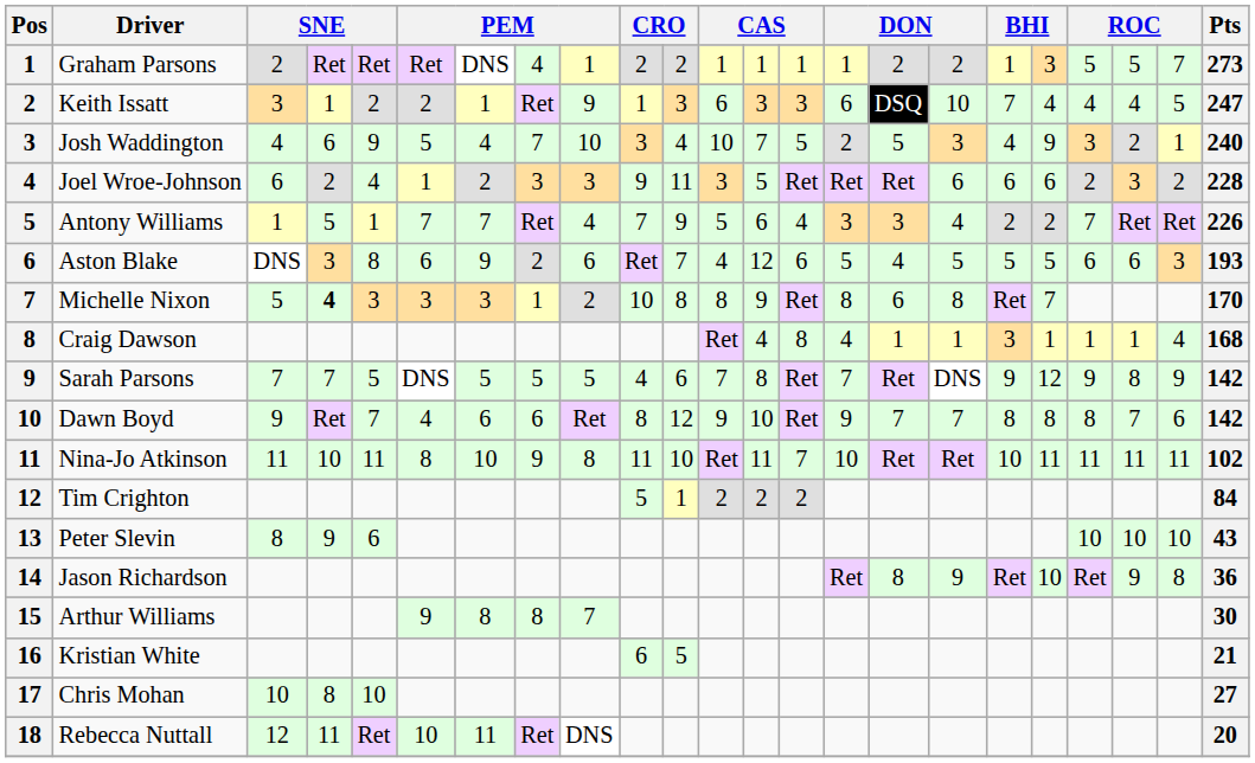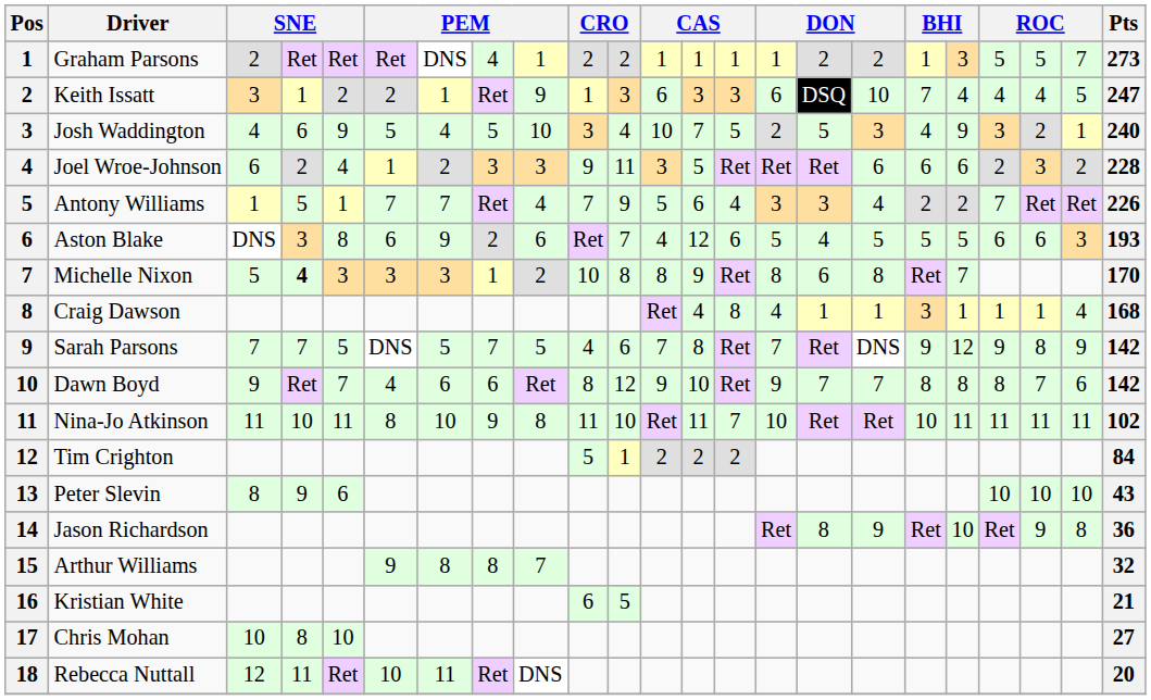 <table class="wikitable" style="font-size: 80%; text-align: center;">
 <tr valign="top">
 <th valign="middle">Pos</th>
 <th valign="middle">Driver</th>
 <th colspan="3"><a href='#'>SNE</a></th>
 <th colspan="4"><a href='#'>PEM</a></th>
 <th colspan="2"><a href='#'>CRO</a></th>
 <th colspan="3"><a href='#'>CAS</a></th>
 <th colspan="3"><a href='#'>DON</a></th>
 <th colspan="2"><a href='#'>BHI</a></th>
 <th colspan="3"><a href='#'>ROC</a></th>
 <th valign=middle>Pts</th>
 </tr>
 <tr>
 <th>1</th>
 <td align=left>Graham Parsons</td>
 <td style="background:#dfdfdf;">2</td>
 <td style="background:#efcfff;">Ret</td>
 <td style="background:#efcfff;">Ret</td>
 <td style="background:#efcfff;">Ret</td>
 <td style="background:#ffffff;">DNS</td>
 <td style="background:#dfffdf;">4</td>
 <td style="background:#ffffbf;">1</td>
 <td style="background:#dfdfdf;">2</td>
 <td style="background:#dfdfdf;">2</td>
 <td style="background:#ffffbf;">1</td>
 <td style="background:#ffffbf;">1</td>
 <td style="background:#ffffbf;">1</td>
 <td style="background:#ffffbf;">1</td>
 <td style="background:#dfdfdf;">2</td>
 <td style="background:#dfdfdf;">2</td>
 <td style="background:#ffffbf;">1</td>
 <td style="background:#ffdf9f;">3</td>
 <td style="background:#dfffdf;">5</td>
 <td style="background:#dfffdf;">5</td>
 <td style="background:#dfffdf;">7</td>
 <th>273</th>
 </tr>
 <tr>
 <th>2</th>
 <td align=left>Keith Issatt</td>
 <td style="background:#ffdf9f;">3</td>
 <td style="background:#ffffbf;">1</td>
 <td style="background:#dfdfdf;">2</td>
 <td style="background:#dfdfdf;">2</td>
 <td style="background:#ffffbf;">1</td>
 <td style="background:#efcfff;">Ret</td>
 <td style="background:#dfffdf;">9</td>
 <td style="background:#ffffbf;">1</td>
 <td style="background:#ffdf9f;">3</td>
 <td style="background:#dfffdf;">6</td>
 <td style="background:#ffdf9f;">3</td>
 <td style="background:#ffdf9f;">3</td>
 <td style="background:#dfffdf;">6</td>
 <td style="background-color:#000000; color:white">DSQ</td>
 <td style="background:#dfffdf;">10</td>
 <td style="background:#dfffdf;">7</td>
 <td style="background:#dfffdf;">4</td>
 <td style="background:#dfffdf;">4</td>
 <td style="background:#dfffdf;">4</td>
 <td style="background:#dfffdf;">5</td>
 <th>247</th>
 </tr>
 <tr>
 <th>3</th>
 <td align=left>Josh Waddington</td>
 <td style="background:#dfffdf;">4</td>
 <td style="background:#dfffdf;">6</td>
 <td style="background:#dfffdf;">9</td>
 <td style="background:#dfffdf;">5</td>
 <td style="background:#dfffdf;">4</td>
-<td style="background:#dfffdf;">7</td>
+<td style="background:#dfffdf;">5</td>
 <td style="background:#dfffdf;">10</td>
 <td style="background:#ffdf9f;">3</td>
 <td style="background:#dfffdf;">4</td>
 <td style="background:#dfffdf;">10</td>
 <td style="background:#dfffdf;">7</td>
 <td style="background:#dfffdf;">5</td>
 <td style="background:#dfdfdf;">2</td>
 <td style="background:#dfffdf;">5</td>
 <td style="background:#ffdf9f;">3</td>
 <td style="background:#dfffdf;">4</td>
 <td style="background:#dfffdf;">9</td>
 <td style="background:#ffdf9f;">3</td>
 <td style="background:#dfdfdf;">2</td>
 <td style="background:#ffffbf;">1</td>
 <th>240</th>
 </tr>
 <tr>
 <th>4</th>
 <td align=left>Joel Wroe-Johnson</td>
 <td style="background:#dfffdf;">6</td>
 <td style="background:#dfdfdf;">2</td>
 <td style="background:#dfffdf;">4</td>
 <td style="background:#ffffbf;">1</td>
 <td style="background:#dfdfdf;">2</td>
 <td style="background:#ffdf9f;">3</td>
 <td style="background:#ffdf9f;">3</td>
 <td style="background:#dfffdf;">9</td>
 <td style="background:#dfffdf;">11</td>
 <td style="background:#ffdf9f;">3</td>
 <td style="background:#dfffdf;">5</td>
 <td style="background:#efcfff;">Ret</td>
 <td style="background:#efcfff;">Ret</td>
 <td style="background:#efcfff;">Ret</td>
 <td style="background:#dfffdf;">6</td>
 <td style="background:#dfffdf;">6</td>
 <td style="background:#dfffdf;">6</td>
 <td style="background:#dfdfdf;">2</td>
 <td style="background:#ffdf9f;">3</td>
 <td style="background:#dfdfdf;">2</td>
 <th>228</th>
 </tr>
 <tr>
 <th>5</th>
 <td align=left>Antony Williams</td>
 <td style="background:#ffffbf;">1</td>
 <td style="background:#dfffdf;">5</td>
 <td style="background:#ffffbf;">1</td>
 <td style="background:#dfffdf;">7</td>
 <td style="background:#dfffdf;">7</td>
 <td style="background:#efcfff;">Ret</td>
 <td style="background:#dfffdf;">4</td>
 <td style="background:#dfffdf;">7</td>
 <td style="background:#dfffdf;">9</td>
 <td style="background:#dfffdf;">5</td>
 <td style="background:#dfffdf;">6</td>
 <td style="background:#dfffdf;">4</td>
 <td style="background:#ffdf9f;">3</td>
 <td style="background:#ffdf9f;">3</td>
 <td style="background:#dfffdf;">4</td>
 <td style="background:#dfdfdf;">2</td>
 <td style="background:#dfdfdf;">2</td>
 <td style="background:#dfffdf;">7</td>
 <td style="background:#efcfff;">Ret</td>
 <td style="background:#efcfff;">Ret</td>
 <th>226</th>
 </tr>
 <tr>
 <th>6</th>
 <td align=left>Aston Blake</td>
 <td style="background:#ffffff;">DNS</td>
 <td style="background:#ffdf9f;">3</td>
 <td style="background:#dfffdf;">8</td>
 <td style="background:#dfffdf;">6</td>
 <td style="background:#dfffdf;">9</td>
 <td style="background:#dfdfdf;">2</td>
 <td style="background:#dfffdf;">6</td>
 <td style="background:#efcfff;">Ret</td>
 <td style="background:#dfffdf;">7</td>
 <td style="background:#dfffdf;">4</td>
 <td style="background:#dfffdf;">12</td>
 <td style="background:#dfffdf;">6</td>
 <td style="background:#dfffdf;">5</td>
 <td style="background:#dfffdf;">4</td>
 <td style="background:#dfffdf;">5</td>
 <td style="background:#dfffdf;">5</td>
 <td style="background:#dfffdf;">5</td>
 <td style="background:#dfffdf;">6</td>
 <td style="background:#dfffdf;">6</td>
 <td style="background:#ffdf9f;">3</td>
 <th>193</th>
 </tr>
 <tr>
 <th>7</th>
 <td align=left>Michelle Nixon</td>
 <td style="background:#dfffdf;">5</td>
 <td style="background:#dfffdf;"><strong>4</strong></td>
 <td style="background:#ffdf9f;">3</td>
 <td style="background:#ffdf9f;">3</td>
 <td style="background:#ffdf9f;">3</td>
 <td style="background:#ffffbf;">1</td>
 <td style="background:#dfdfdf;">2</td>
 <td style="background:#dfffdf;">10</td>
 <td style="background:#dfffdf;">8</td>
 <td style="background:#dfffdf;">8</td>
 <td style="background:#dfffdf;">9</td>
 <td style="background:#efcfff;">Ret</td>
 <td style="background:#dfffdf;">8</td>
 <td style="background:#dfffdf;">6</td>
 <td style="background:#dfffdf;">8</td>
 <td style="background:#efcfff;">Ret</td>
 <td style="background:#dfffdf;">7</td>
 <td></td>
 <td></td>
 <td></td>
 <th>170</th>
 </tr>
 <tr>
 <th>8</th>
 <td align=left>Craig Dawson</td>
 <td></td>
 <td></td>
 <td></td>
 <td></td>
 <td></td>
 <td></td>
 <td></td>
 <td></td>
 <td></td>
 <td style="background:#efcfff;">Ret</td>
 <td style="background:#dfffdf;">4</td>
 <td style="background:#dfffdf;">8</td>
 <td style="background:#dfffdf;">4</td>
 <td style="background:#ffffbf;">1</td>
 <td style="background:#ffffbf;">1</td>
 <td style="background:#ffdf9f;">3</td>
 <td style="background:#ffffbf;">1</td>
 <td style="background:#ffffbf;">1</td>
 <td style="background:#ffffbf;">1</td>
 <td style="background:#dfffdf;">4</td>
 <th>168</th>
 </tr>
 <tr>
 <th>9</th>
 <td align=left>Sarah Parsons</td>
 <td style="background:#dfffdf;">7</td>
 <td style="background:#dfffdf;">7</td>
 <td style="background:#dfffdf;">5</td>
 <td style="background:#ffffff;">DNS</td>
 <td style="background:#dfffdf;">5</td>
-<td style="background:#dfffdf;">5</td>
+<td style="background:#dfffdf;">7</td>
 <td style="background:#dfffdf;">5</td>
 <td style="background:#dfffdf;">4</td>
 <td style="background:#dfffdf;">6</td>
 <td style="background:#dfffdf;">7</td>
 <td style="background:#dfffdf;">8</td>
 <td style="background:#efcfff;">Ret</td>
 <td style="background:#dfffdf;">7</td>
 <td style="background:#efcfff;">Ret</td>
 <td style="background:#ffffff;">DNS</td>
 <td style="background:#dfffdf;">9</td>
 <td style="background:#dfffdf;">12</td>
 <td style="background:#dfffdf;">9</td>
 <td style="background:#dfffdf;">8</td>
 <td style="background:#dfffdf;">9</td>
 <th>142</th>
 </tr>
 <tr>
 <th>10</th>
 <td align=left>Dawn Boyd</td>
 <td style="background:#dfffdf;">9</td>
 <td style="background:#efcfff;">Ret</td>
 <td style="background:#dfffdf;">7</td>
 <td style="background:#dfffdf;">4</td>
 <td style="background:#dfffdf;">6</td>
 <td style="background:#dfffdf;">6</td>
 <td style="background:#efcfff;">Ret</td>
 <td style="background:#dfffdf;">8</td>
 <td style="background:#dfffdf;">12</td>
 <td style="background:#dfffdf;">9</td>
 <td style="background:#dfffdf;">10</td>
 <td style="background:#efcfff;">Ret</td>
 <td style="background:#dfffdf;">9</td>
 <td style="background:#dfffdf;">7</td>
 <td style="background:#dfffdf;">7</td>
 <td style="background:#dfffdf;">8</td>
 <td style="background:#dfffdf;">8</td>
 <td style="background:#dfffdf;">8</td>
 <td style="background:#dfffdf;">7</td>
 <td style="background:#dfffdf;">6</td>
 <th>142</th>
 </tr>
 <tr>
 <th>11</th>
 <td align=left>Nina-Jo Atkinson</td>
 <td style="background:#dfffdf;">11</td>
 <td style="background:#dfffdf;">10</td>
 <td style="background:#dfffdf;">11</td>
 <td style="background:#dfffdf;">8</td>
 <td style="background:#dfffdf;">10</td>
 <td style="background:#dfffdf;">9</td>
 <td style="background:#dfffdf;">8</td>
 <td style="background:#dfffdf;">11</td>
 <td style="background:#dfffdf;">10</td>
 <td style="background:#efcfff;">Ret</td>
 <td style="background:#dfffdf;">11</td>
 <td style="background:#dfffdf;">7</td>
 <td style="background:#dfffdf;">10</td>
 <td style="background:#efcfff;">Ret</td>
 <td style="background:#efcfff;">Ret</td>
 <td style="background:#dfffdf;">10</td>
 <td style="background:#dfffdf;">11</td>
 <td style="background:#dfffdf;">11</td>
 <td style="background:#dfffdf;">11</td>
 <td style="background:#dfffdf;">11</td>
 <th>102</th>
 </tr>
 <tr>
 <th>12</th>
 <td align=left>Tim Crighton</td>
 <td></td>
 <td></td>
 <td></td>
 <td></td>
 <td></td>
 <td></td>
 <td></td>
 <td style="background:#dfffdf;">5</td>
 <td style="background:#ffffbf;">1</td>
 <td style="background:#dfdfdf;">2</td>
 <td style="background:#dfdfdf;">2</td>
 <td style="background:#dfdfdf;">2</td>
 <td></td>
 <td></td>
 <td></td>
 <td></td>
 <td></td>
 <td></td>
 <td></td>
 <td></td>
 <th>84</th>
 </tr>
 <tr>
 <th>13</th>
 <td align=left>Peter Slevin</td>
 <td style="background:#dfffdf;">8</td>
 <td style="background:#dfffdf;">9</td>
 <td style="background:#dfffdf;">6</td>
 <td></td>
 <td></td>
 <td></td>
 <td></td>
 <td></td>
 <td></td>
 <td></td>
 <td></td>
 <td></td>
 <td></td>
 <td></td>
 <td></td>
 <td></td>
 <td></td>
 <td style="background:#dfffdf;">10</td>
 <td style="background:#dfffdf;">10</td>
 <td style="background:#dfffdf;">10</td>
 <th>43</th>
 </tr>
 <tr>
 <th>14</th>
 <td align=left>Jason Richardson</td>
 <td></td>
 <td></td>
 <td></td>
 <td></td>
 <td></td>
 <td></td>
 <td></td>
 <td></td>
 <td></td>
 <td></td>
 <td></td>
 <td></td>
 <td style="background:#efcfff;">Ret</td>
 <td style="background:#dfffdf;">8</td>
 <td style="background:#dfffdf;">9</td>
 <td style="background:#efcfff;">Ret</td>
 <td style="background:#dfffdf;">10</td>
 <td style="background:#efcfff;">Ret</td>
 <td style="background:#dfffdf;">9</td>
 <td style="background:#dfffdf;">8</td>
 <th>36</th>
 </tr>
 <tr>
 <th>15</th>
 <td align=left>Arthur Williams</td>
 <td></td>
 <td></td>
 <td></td>
 <td style="background:#dfffdf;">9</td>
 <td style="background:#dfffdf;">8</td>
 <td style="background:#dfffdf;">8</td>
 <td style="background:#dfffdf;">7</td>
 <td></td>
 <td></td>
 <td></td>
 <td></td>
 <td></td>
 <td></td>
 <td></td>
 <td></td>
 <td></td>
 <td></td>
 <td></td>
 <td></td>
 <td></td>
-<th>30</th>
+<th>32</th>
 </tr>
 <tr>
 <th>16</th>
 <td align=left>Kristian White</td>
 <td></td>
 <td></td>
 <td></td>
 <td></td>
 <td></td>
 <td></td>
 <td></td>
 <td style="background:#dfffdf;">6</td>
 <td style="background:#dfffdf;">5</td>
 <td></td>
 <td></td>
 <td></td>
 <td></td>
 <td></td>
 <td></td>
 <td></td>
 <td></td>
 <td></td>
 <td></td>
 <td></td>
 <th>21</th>
 </tr>
 <tr>
 <th>17</th>
 <td align=left>Chris Mohan</td>
 <td style="background:#dfffdf;">10</td>
 <td style="background:#dfffdf;">8</td>
 <td style="background:#dfffdf;">10</td>
 <td></td>
 <td></td>
 <td></td>
 <td></td>
 <td></td>
 <td></td>
 <td></td>
 <td></td>
 <td></td>
 <td></td>
 <td></td>
 <td></td>
 <td></td>
 <td></td>
 <td></td>
 <td></td>
 <td></td>
 <th>27</th>
 </tr>
 <tr>
 <th>18</th>
 <td align=left>Rebecca Nuttall</td>
 <td style="background:#dfffdf;">12</td>
 <td style="background:#dfffdf;">11</td>
 <td style="background:#efcfff;">Ret</td>
 <td style="background:#dfffdf;">10</td>
 <td style="background:#dfffdf;">11</td>
 <td style="background:#efcfff;">Ret</td>
 <td style="background:#ffffff;">DNS</td>
 <td></td>
 <td></td>
 <td></td>
 <td></td>
 <td></td>
 <td></td>
 <td></td>
 <td></td>
 <td></td>
 <td></td>
 <td></td>
 <td></td>
 <td></td>
 <th>20</th>
 </tr>
 <tr>
 </tr>
 </table>
